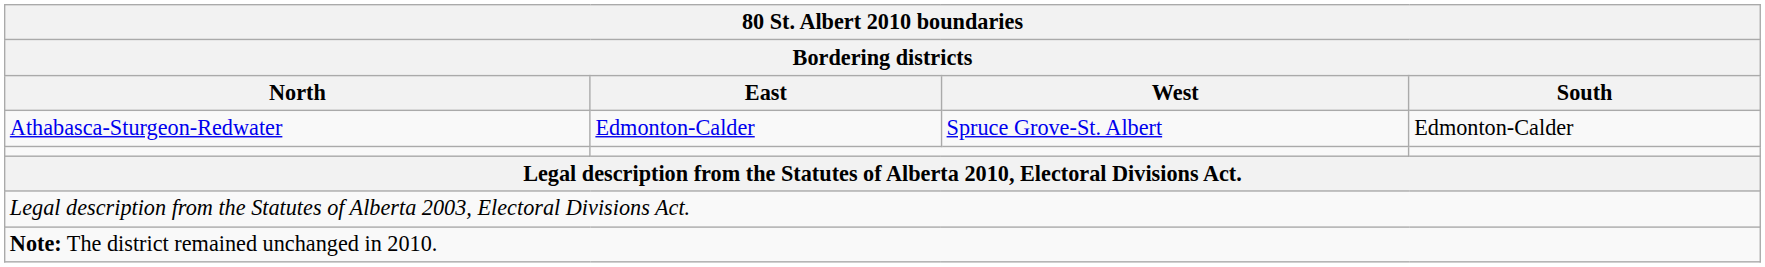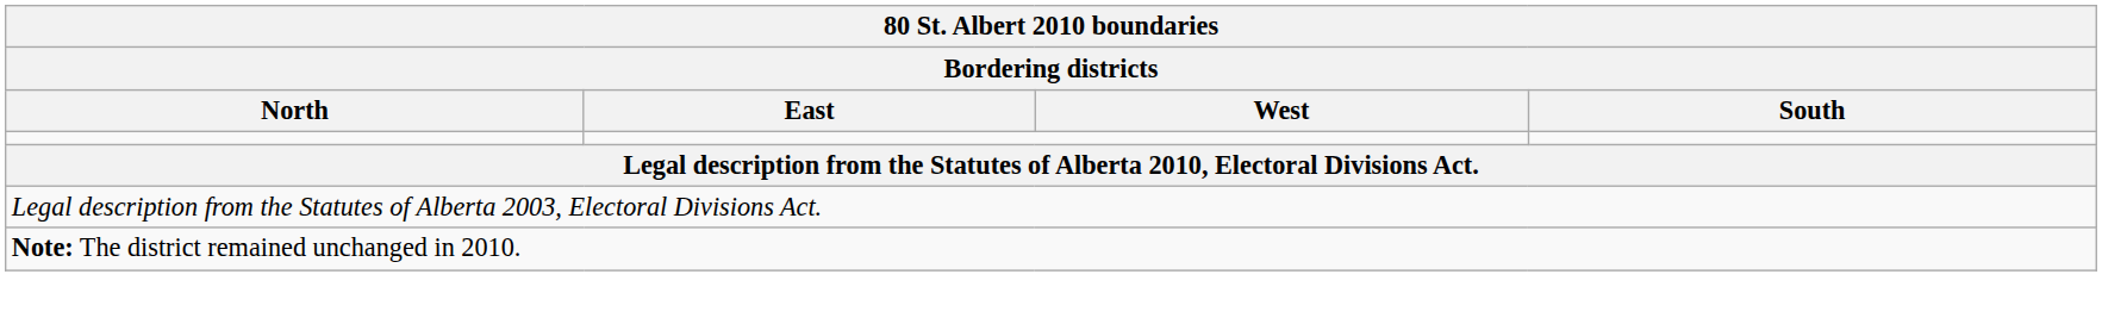 <table class="wikitable collapsible collapsed" style="width:100%;">
 <tr>
 <th colspan=4>80 St. Albert 2010 boundaries</th>
 </tr>
 <tr>
 <th colspan=4>Bordering districts</th>
 </tr>
 <tr>
 <th>North</th>
 <th>East</th>
 <th>West</th>
 <th>South</th>
-</tr>
-<tr>
-<td><a href='#'>Athabasca-Sturgeon-Redwater</a></td>
-<td><a href='#'>Edmonton-Calder</a></td>
-<td><a href='#'>Spruce Grove-St. Albert</a></td>
-<td>Edmonton-Calder</td>
 </tr>
 <tr>
 <td align=center></td>
 <td colspan=2 align=center></td>
 <td align=center></td>
 </tr>
 <tr>
 <th colspan=4>Legal description from the Statutes of Alberta 2010, Electoral Divisions Act.</th>
 </tr>
 <tr>
 <td colspan=4><em>Legal description from the Statutes of Alberta 2003, Electoral Divisions Act.</em></td>
 </tr>
 <tr>
 <td colspan=4><strong>Note:</strong> The district remained unchanged in 2010.</td>
 </tr>
 </table>
